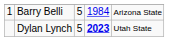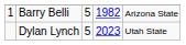 <table class="wikitable">
 <tr>
 </tr>
 <tr>
 <td>1</td>
 <td>Barry Belli</td>
 <td>5</td>
-<td><a href='#'>1984</a></td>
+<td><a href='#'>1982</a></td>
 <td style="font-size:80%;">Arizona State</td>
 </tr>
 <tr>
 <td></td>
 <td>Dylan Lynch</td>
 <td>5</td>
-<td><strong><a href='#'>2023</a></strong></td>
+<td><a href='#'>2023</a></td>
 <td style="font-size:80%;">Utah State</td>
 </tr>
 </table>
